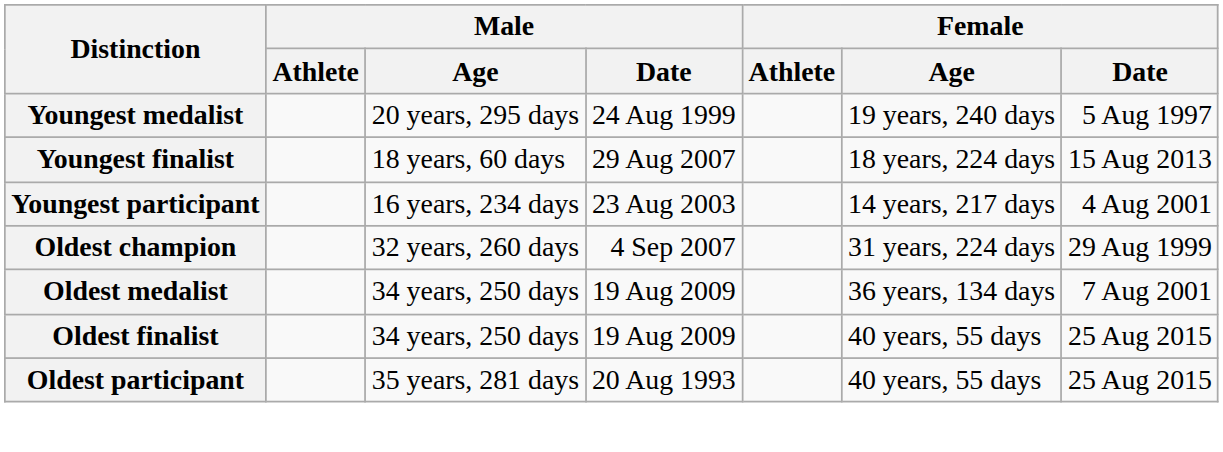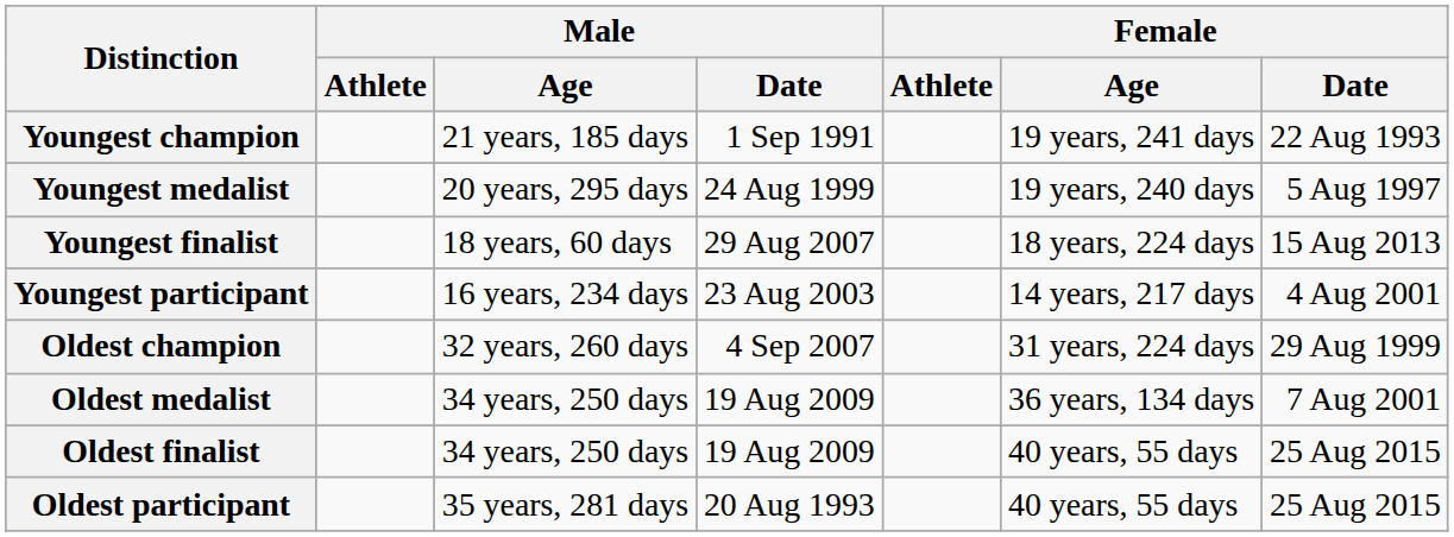 <table class="wikitable" style="text-align:center">
 <tr>
 <th rowspan="2">Distinction</th>
 <th colspan="3">Male</th>
 <th colspan="3">Female</th>
 </tr>
 <tr>
 <th>Athlete</th>
 <th>Age</th>
 <th>Date</th>
 <th>Athlete</th>
 <th>Age</th>
 <th>Date</th>
+</tr>
+<tr>
+<th>Youngest champion</th>
+<td align="left"></td>
+<td align="left">21 years, 185 days</td>
+<td align="right">1 Sep 1991</td>
+<td align="left"></td>
+<td align="left">19 years, 241 days</td>
+<td align="right">22 Aug 1993</td>
 </tr>
 <tr>
 <th>Youngest medalist</th>
 <td align="left"></td>
 <td align="left">20 years, 295 days</td>
 <td align="right">24 Aug 1999</td>
 <td align="left"></td>
 <td align="left">19 years, 240 days</td>
 <td align="right">5 Aug 1997</td>
 </tr>
 <tr>
 <th>Youngest finalist</th>
 <td align="left"></td>
 <td align="left">18 years, 60 days</td>
 <td align="right">29 Aug 2007</td>
 <td align="left"></td>
 <td align="left">18 years, 224 days</td>
 <td align="right">15 Aug 2013</td>
 </tr>
 <tr>
 <th>Youngest participant</th>
 <td align="left"></td>
 <td align="left">16 years, 234 days</td>
 <td align="right">23 Aug 2003</td>
 <td align="left"></td>
 <td align="left">14 years, 217 days</td>
 <td align="right">4 Aug 2001</td>
 </tr>
 <tr>
 <th>Oldest champion</th>
 <td align="left"></td>
 <td align="left">32 years, 260 days</td>
 <td align="right">4 Sep 2007</td>
 <td align="left"></td>
 <td align="left">31 years, 224 days</td>
 <td align="right">29 Aug 1999</td>
 </tr>
 <tr>
 <th>Oldest medalist</th>
 <td align="left"></td>
 <td align="left">34 years, 250 days</td>
 <td align="right">19 Aug 2009</td>
 <td align="left"></td>
 <td align="left">36 years, 134 days</td>
 <td align="right">7 Aug 2001</td>
 </tr>
 <tr>
 <th>Oldest finalist</th>
 <td align="left"></td>
 <td align="left">34 years, 250 days</td>
 <td align="right">19 Aug 2009</td>
 <td align="left"></td>
 <td align="left">40 years, 55 days</td>
 <td align="right">25 Aug 2015</td>
 </tr>
 <tr>
 <th>Oldest participant</th>
 <td align="left"></td>
 <td align="left">35 years, 281 days</td>
 <td align="right">20 Aug 1993</td>
 <td align="left"></td>
 <td align="left">40 years, 55 days</td>
 <td align="right">25 Aug 2015</td>
 </tr>
 </table>
